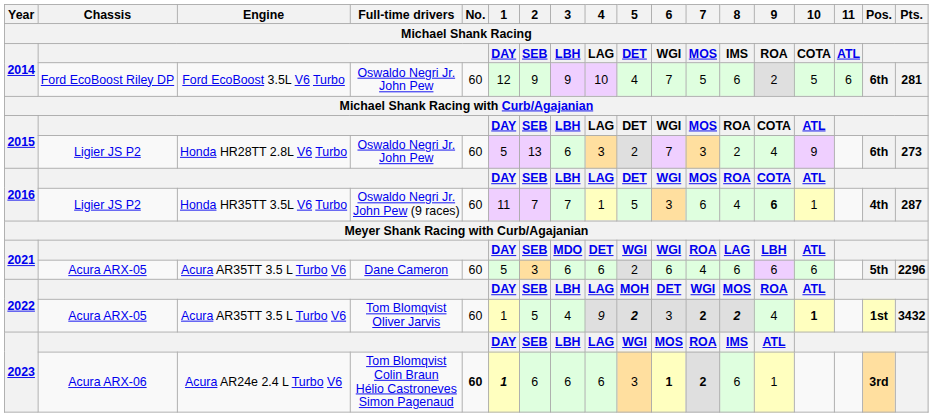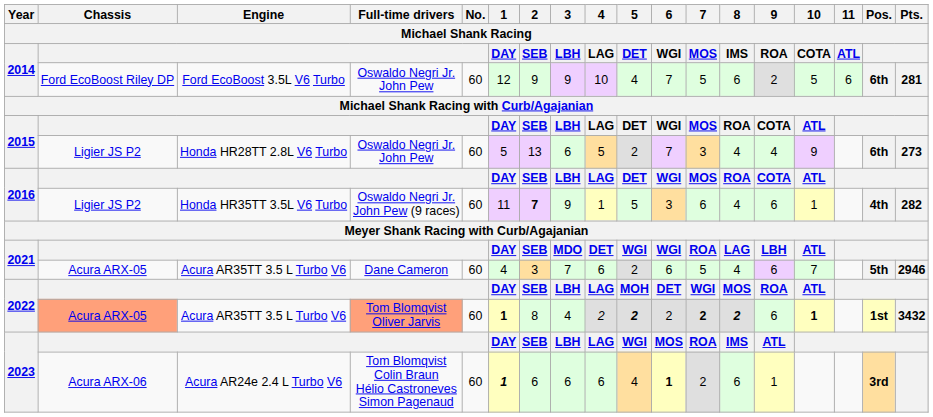 <table class="wikitable" style="text-align:center; font-size:85%">
 <tr>
 <th>Year</th>
 <th>Chassis</th>
 <th>Engine</th>
 <th>Full-time drivers</th>
 <th>No.</th>
 <th>1</th>
 <th>2</th>
 <th>3</th>
 <th>4</th>
 <th>5</th>
 <th>6</th>
 <th>7</th>
 <th>8</th>
 <th>9</th>
 <th>10</th>
 <th>11</th>
 <th>Pos.</th>
 <th>Pts.</th>
 </tr>
 <tr>
 <th colspan=18>Michael Shank Racing</th>
 </tr>
 <tr>
 <th rowspan=2><a href='#'>2014</a></th>
 <th colspan=4> </th>
 <th><a href='#'>DAY</a></th>
 <th><a href='#'>SEB</a></th>
 <th><a href='#'>LBH</a></th>
 <th>LAG</th>
 <th><a href='#'>DET</a></th>
 <th>WGI</th>
 <th><a href='#'>MOS</a></th>
 <th>IMS</th>
 <th>ROA</th>
 <th>COTA</th>
 <th><a href='#'>ATL</a></th>
 <th colspan=99> </th>
 </tr>
 <tr>
 <td><a href='#'>Ford EcoBoost Riley DP</a></td>
 <td><a href='#'>Ford EcoBoost</a> 3.5L <a href='#'>V6</a> <a href='#'>Turbo</a></td>
 <td> <a href='#'>Oswaldo Negri Jr.</a><br> <a href='#'>John Pew</a></td>
 <td>60</td>
 <td style="background:#DFFFDF;">12</td>
 <td style="background:#DFFFDF;">9</td>
 <td style="background:#efcfff;">9</td>
 <td style="background:#efcfff;">10</td>
 <td style="background:#DFFFDF;">4</td>
 <td style="background:#DFFFDF;">7</td>
 <td style="background:#DFFFDF;">5</td>
 <td style="background:#DFFFDF;">6</td>
 <td style="background:#DFDFDF;">2</td>
 <td style="background:#DFFFDF;">5</td>
 <td style="background:#DFFFDF;">6</td>
 <th>6th</th>
 <th>281</th>
 </tr>
 <tr>
 <th colspan=18>Michael Shank Racing with <a href='#'>Curb/Agajanian</a></th>
 </tr>
 <tr>
 <th rowspan=2><a href='#'>2015</a></th>
 <th colspan=4> </th>
 <th><a href='#'>DAY</a></th>
 <th><a href='#'>SEB</a></th>
 <th><a href='#'>LBH</a></th>
 <th>LAG</th>
 <th>DET</th>
 <th>WGI</th>
 <th><a href='#'>MOS</a></th>
 <th>ROA</th>
 <th>COTA</th>
 <th><a href='#'>ATL</a></th>
 <th colspan=99> </th>
 </tr>
 <tr>
 <td><a href='#'>Ligier JS P2</a></td>
 <td><a href='#'>Honda</a> HR28TT 2.8L <a href='#'>V6</a> <a href='#'>Turbo</a></td>
 <td> <a href='#'>Oswaldo Negri Jr.</a><br> <a href='#'>John Pew</a></td>
 <td>60</td>
 <td style="background:#efcfff;">5</td>
 <td style="background:#efcfff;">13</td>
 <td style="background:#dfffdf;">6</td>
-<td style="background:#ffdf9f;">3</td>
+<td style="background:#ffdf9f;">5</td>
 <td style="background:#dfdfdf;">2</td>
 <td style="background:#efcfff;">7</td>
 <td style="background:#ffdf9f;">3</td>
-<td style="background:#dfffdf;">2</td>
+<td style="background:#dfffdf;">4</td>
 <td style="background:#dfffdf;">4</td>
 <td style="background:#efcfff;">9</td>
 <td></td>
 <th>6th</th>
 <th>273</th>
 </tr>
 <tr>
 <th rowspan=2><a href='#'>2016</a></th>
 <th colspan=4> </th>
 <th><a href='#'>DAY</a></th>
 <th><a href='#'>SEB</a></th>
 <th><a href='#'>LBH</a></th>
 <th><a href='#'>LAG</a></th>
 <th><a href='#'>DET</a></th>
 <th><a href='#'>WGI</a></th>
 <th><a href='#'>MOS</a></th>
 <th><a href='#'>ROA</a></th>
 <th><a href='#'>COTA</a></th>
 <th><a href='#'>ATL</a></th>
 <th colspan=99> </th>
 </tr>
 <tr>
 <td><a href='#'>Ligier JS P2</a></td>
 <td><a href='#'>Honda</a> HR35TT 3.5L <a href='#'>V6</a> <a href='#'>Turbo</a></td>
 <td> <a href='#'>Oswaldo Negri Jr.</a><br> <a href='#'>John Pew</a> (9 races)</td>
 <td>60</td>
 <td style="background:#efcfff;">11</td>
-<td style="background:#efcfff;">7</td>
-<td style="background:#dfffdf;">7</td>
+<td style="background:#efcfff;"><strong>7</strong></td>
+<td style="background:#dfffdf;">9</td>
 <td style="background:#ffffbf;">1</td>
 <td style="background:#dfffdf;">5</td>
 <td style="background:#ffdf9f;">3</td>
 <td style="background:#dfffdf;">6</td>
 <td style="background:#dfffdf;">4</td>
-<td style="background:#dfffdf;"><strong>6</strong></td>
+<td style="background:#dfffdf;">6</td>
 <td style="background:#ffffbf;">1</td>
 <td></td>
 <th>4th</th>
-<th>287</th>
+<th>282</th>
 </tr>
 <tr>
 <th colspan=18>Meyer Shank Racing with Curb/Agajanian</th>
 </tr>
 <tr>
 <th rowspan=2><a href='#'>2021</a></th>
 <th colspan=4> </th>
 <th><a href='#'>DAY</a></th>
 <th><a href='#'>SEB</a></th>
 <th><a href='#'>MDO</a></th>
 <th><a href='#'>DET</a></th>
 <th><a href='#'>WGI</a></th>
 <th><a href='#'>WGI</a></th>
 <th><a href='#'>ROA</a></th>
 <th><a href='#'>LAG</a></th>
 <th><a href='#'>LBH</a></th>
 <th><a href='#'>ATL</a></th>
 <th colspan=99> </th>
 </tr>
 <tr>
 <td><a href='#'>Acura ARX-05</a></td>
 <td><a href='#'>Acura</a> AR35TT 3.5 L <a href='#'>Turbo</a> <a href='#'>V6</a></td>
 <td> <a href='#'>Dane Cameron</a></td>
 <td>60</td>
-<td style="background:#dfffdf;" align="center">5</td>
+<td style="background:#dfffdf;" align="center">4</td>
 <td style="background:#ffdf9f;" align="center">3</td>
-<td style="background:#dfffdf;" align="center">6</td>
+<td style="background:#dfffdf;" align="center">7</td>
 <td style="background:#dfffdf;" align="center">6</td>
 <td style="background:#dfdfdf;" align="center">2</td>
 <td style="background:#dfffdf;" align="center">6</td>
+<td style="background:#dfffdf;" align="center">5</td>
 <td style="background:#dfffdf;" align="center">4</td>
-<td style="background:#dfffdf;" align="center">6</td>
 <td style="background:#efcfff;" align="center">6</td>
-<td style="background:#dfffdf;" align="center">6</td>
+<td style="background:#dfffdf;" align="center">7</td>
 <td></td>
 <th>5th</th>
-<th>2296</th>
+<th>2946</th>
 </tr>
 <tr>
 <th rowspan=2><a href='#'>2022</a></th>
 <th colspan=4> </th>
 <th><a href='#'>DAY</a></th>
 <th><a href='#'>SEB</a></th>
 <th><a href='#'>LBH</a></th>
 <th><a href='#'>LAG</a></th>
 <th><a href='#'>MOH</a></th>
 <th><a href='#'>DET</a></th>
 <th><a href='#'>WGI</a></th>
 <th><a href='#'>MOS</a></th>
 <th><a href='#'>ROA</a></th>
 <th><a href='#'>ATL</a></th>
 <th colspan=99> </th>
 </tr>
 <tr>
-<td><a href='#'>Acura ARX-05</a></td>
+<td style="background: lightsalmon;"><a href='#'>Acura ARX-05</a></td>
 <td><a href='#'>Acura</a> AR35TT 3.5 L <a href='#'>Turbo</a> <a href='#'>V6</a></td>
-<td> <a href='#'>Tom Blomqvist</a><br> <a href='#'>Oliver Jarvis</a></td>
+<td style="background: lightsalmon;"> <a href='#'>Tom Blomqvist</a><br> <a href='#'>Oliver Jarvis</a></td>
 <td>60</td>
-<td style="background:#ffffbf;">1</td>
-<td style="background:#dfffdf;" align="center">5</td>
+<td style="background:#ffffbf;"><strong>1</strong></td>
+<td style="background:#dfffdf;" align="center">8</td>
 <td style="background:#dfffdf;" align="center">4</td>
-<td style="background:#dfdfdf;" align="center"><em>9</em></td>
+<td style="background:#dfdfdf;" align="center"><em>2</em></td>
 <td style="background:#dfdfdf;" align="center"><strong><em>2</em></strong></td>
-<td style="background:#dfdfdf;" align="center">3</td>
+<td style="background:#dfdfdf;" align="center">2</td>
 <td style="background:#dfdfdf;" align="center"><strong>2</strong></td>
 <td style="background:#dfdfdf;" align="center"><strong><em>2</em></strong></td>
-<td style="background:#dfffdf;" align="center">4</td>
+<td style="background:#dfffdf;" align="center">6</td>
 <td style="background:#ffffbf;" align="center"><strong>1</strong></td>
 <td></td>
 <th style="background:#ffffbf;">1st</th>
 <th>3432</th>
 </tr>
 <tr>
 <th rowspan=2><a href='#'>2023</a></th>
 <th colspan=4> </th>
 <th><a href='#'>DAY</a></th>
 <th><a href='#'>SEB</a></th>
 <th><a href='#'>LBH</a></th>
 <th><a href='#'>LAG</a></th>
 <th><a href='#'>WGI</a></th>
 <th><a href='#'>MOS</a></th>
 <th><a href='#'>ROA</a></th>
 <th><a href='#'>IMS</a></th>
 <th><a href='#'>ATL</a></th>
 <th colspan=99> </th>
 </tr>
 <tr>
 <td><a href='#'>Acura ARX-06</a></td>
 <td><a href='#'>Acura</a> AR24e 2.4 L <a href='#'>Turbo</a> <a href='#'>V6</a></td>
 <td> <a href='#'>Tom Blomqvist</a><br> <a href='#'>Colin Braun</a><br> <a href='#'>Hélio Castroneves</a><br> <a href='#'>Simon Pagenaud</a></td>
-<td><strong>60</strong></td>
+<td>60</td>
 <td style="background:#ffffbf;"><strong><em>1</em></strong></td>
 <td style="background:#dfffdf;" align="center">6</td>
 <td style="background:#dfffdf;" align="center">6</td>
 <td style="background:#dfffdf;" align="center">6</td>
-<td style="background:#ffdf9f;" align="center">3</td>
+<td style="background:#ffdf9f;" align="center">4</td>
 <td style="background:#ffffbf;" align="center"><strong>1</strong></td>
-<td style="background:#dfdfdf;" align="center"><strong>2</strong></td>
+<td style="background:#dfdfdf;" align="center">2</td>
 <td style="background:#dfffdf;" align="center">6</td>
 <td style="background:#ffffbf;" align="center">1</td>
 <td></td>
 <td></td>
 <th style="background:#ffdf9f;">3rd</th>
 <th></th>
 </tr>
 </table>
